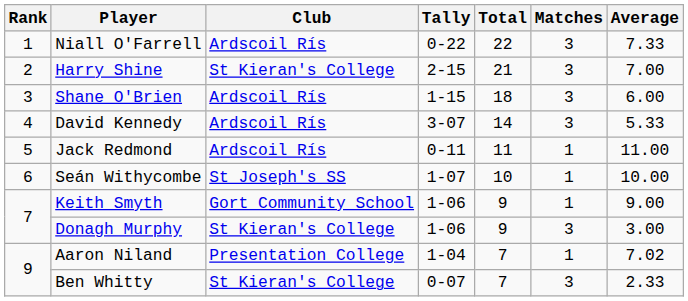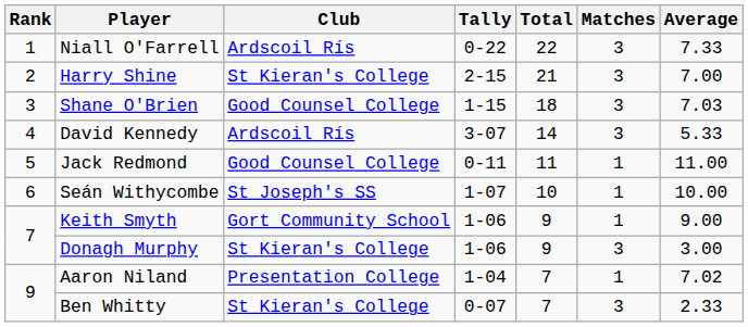 <table class="wikitable">
 <tr>
 <th>Rank</th>
 <th>Player</th>
 <th>Club</th>
 <th>Tally</th>
 <th>Total</th>
 <th>Matches</th>
 <th>Average</th>
 </tr>
 <tr>
 <td rowspan="1" style="text-align:center;">1</td>
 <td>Niall O'Farrell</td>
 <td><a href='#'>Ardscoil Rís</a></td>
 <td align=center>0-22</td>
 <td align=center>22</td>
 <td align=center>3</td>
 <td align=center>7.33</td>
 </tr>
 <tr>
 <td rowspan="1" style="text-align:center;">2</td>
 <td><a href='#'>Harry Shine</a></td>
 <td><a href='#'>St Kieran's College</a></td>
 <td align=center>2-15</td>
 <td align=center>21</td>
 <td align=center>3</td>
 <td align=center>7.00</td>
 </tr>
 <tr>
 <td rowspan="1" style="text-align:center;">3</td>
 <td><a href='#'>Shane O'Brien</a></td>
-<td><a href='#'>Ardscoil Rís</a></td>
+<td><a href='#'>Good Counsel College</a></td>
 <td align=center>1-15</td>
 <td align=center>18</td>
 <td align=center>3</td>
-<td align=center>6.00</td>
+<td align=center>7.03</td>
 </tr>
 <tr>
 <td rowspan="1" style="text-align:center;">4</td>
 <td>David Kennedy</td>
 <td><a href='#'>Ardscoil Rís</a></td>
 <td align=center>3-07</td>
 <td align=center>14</td>
 <td align=center>3</td>
 <td align=center>5.33</td>
 </tr>
 <tr>
 <td rowspan="1" style="text-align:center;">5</td>
 <td>Jack Redmond</td>
-<td><a href='#'>Ardscoil Rís</a></td>
+<td><a href='#'>Good Counsel College</a></td>
 <td align=center>0-11</td>
 <td align=center>11</td>
 <td align=center>1</td>
 <td align=center>11.00</td>
 </tr>
 <tr>
 <td rowspan="1" style="text-align:center;">6</td>
 <td>Seán Withycombe</td>
 <td><a href='#'>St Joseph's SS</a></td>
 <td align=center>1-07</td>
 <td align=center>10</td>
 <td align=center>1</td>
 <td align=center>10.00</td>
 </tr>
 <tr>
 <td rowspan="2" style="text-align:center;">7</td>
 <td><a href='#'>Keith Smyth</a></td>
 <td><a href='#'>Gort Community School</a></td>
 <td align=center>1-06</td>
 <td align=center>9</td>
 <td align=center>1</td>
 <td align=center>9.00</td>
 </tr>
 <tr>
 <td><a href='#'>Donagh Murphy</a></td>
 <td><a href='#'>St Kieran's College</a></td>
 <td align=center>1-06</td>
 <td align=center>9</td>
 <td align=center>3</td>
 <td align=center>3.00</td>
 </tr>
 <tr>
 <td rowspan="2" style="text-align:center;">9</td>
 <td>Aaron Niland</td>
 <td><a href='#'>Presentation College</a></td>
 <td align=center>1-04</td>
 <td align=center>7</td>
 <td align=center>1</td>
 <td align=center>7.02</td>
 </tr>
 <tr>
 <td>Ben Whitty</td>
 <td><a href='#'>St Kieran's College</a></td>
 <td align=center>0-07</td>
 <td align=center>7</td>
 <td align=center>3</td>
 <td align=center>2.33</td>
 </tr>
 </table>
